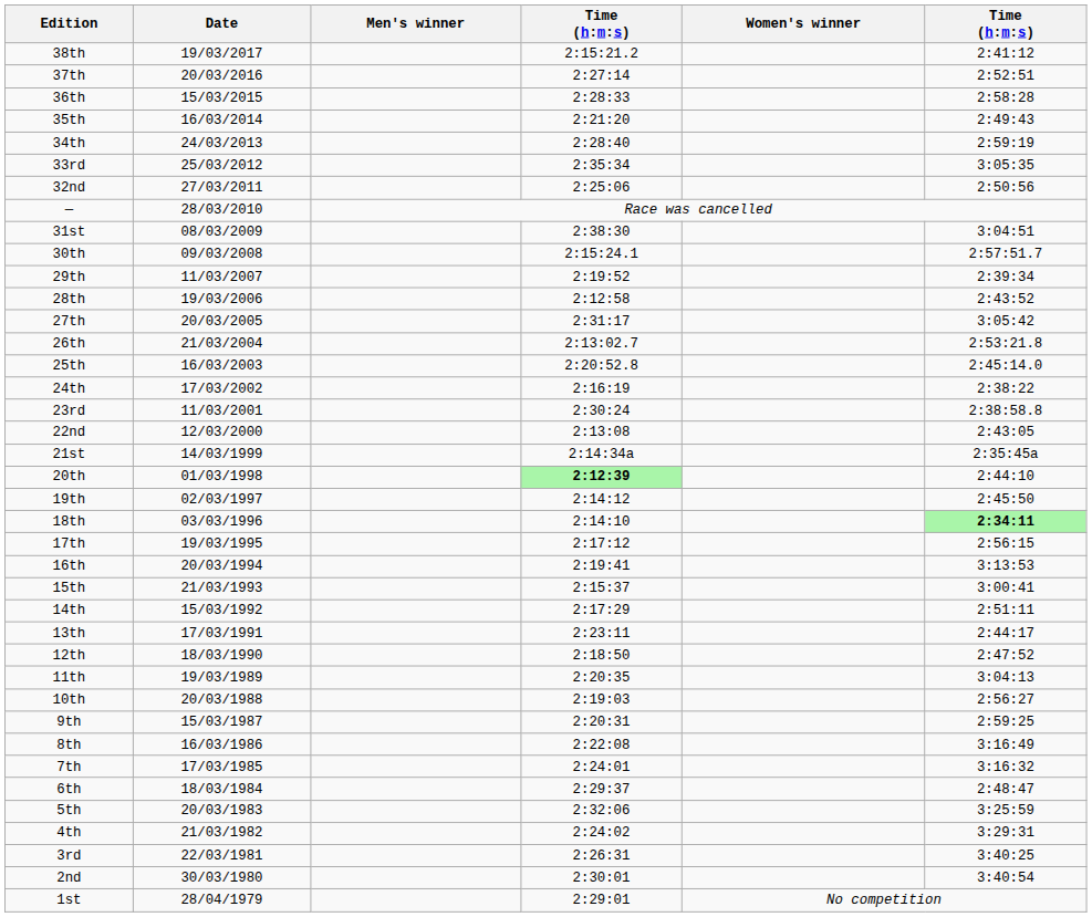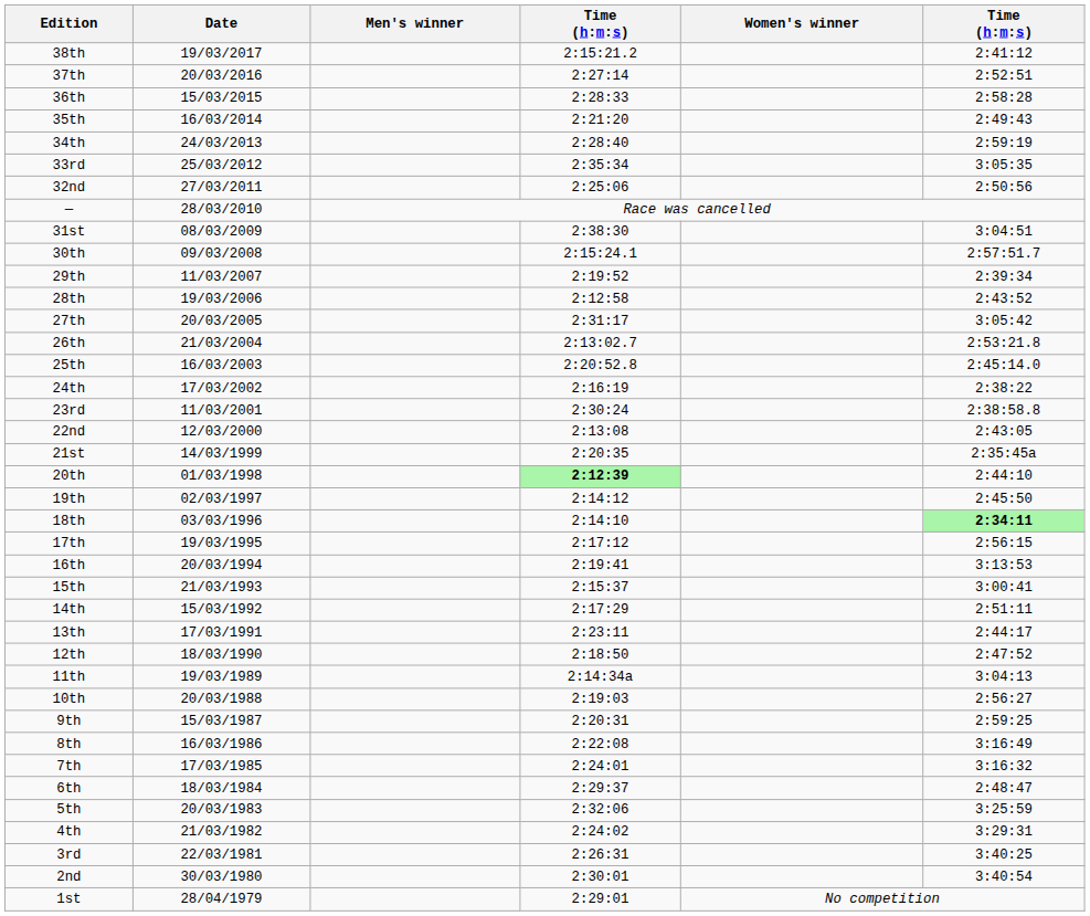 <table class="wikitable sortable" style=" text-align:center; font-size:100%;" width="65%">
 <tr>
 <th>Edition</th>
 <th>Date</th>
 <th>Men's winner</th>
 <th>Time<br>(<a href='#'>h</a>:<a href='#'>m</a>:<a href='#'>s</a>)</th>
 <th>Women's winner</th>
 <th>Time<br>(<a href='#'>h</a>:<a href='#'>m</a>:<a href='#'>s</a>)</th>
 </tr>
 <tr>
 <td>38th</td>
 <td>19/03/2017</td>
 <td align=left></td>
 <td>2:15:21.2</td>
 <td align=left></td>
 <td>2:41:12</td>
 </tr>
 <tr>
 <td>37th</td>
 <td>20/03/2016</td>
 <td align=left></td>
 <td>2:27:14</td>
 <td align=left></td>
 <td>2:52:51</td>
 </tr>
 <tr>
 <td>36th</td>
 <td>15/03/2015</td>
 <td align=left></td>
 <td>2:28:33</td>
 <td align=left></td>
 <td>2:58:28</td>
 </tr>
 <tr>
 <td>35th</td>
 <td>16/03/2014</td>
 <td align=left></td>
 <td>2:21:20</td>
 <td align=left></td>
 <td>2:49:43</td>
 </tr>
 <tr>
 <td>34th</td>
 <td>24/03/2013</td>
 <td align=left></td>
 <td>2:28:40</td>
 <td align=left></td>
 <td>2:59:19</td>
 </tr>
 <tr>
 <td>33rd</td>
 <td>25/03/2012</td>
 <td align=left></td>
 <td>2:35:34</td>
 <td align=left></td>
 <td>3:05:35</td>
 </tr>
 <tr>
 <td>32nd</td>
 <td>27/03/2011</td>
 <td align=left></td>
 <td>2:25:06</td>
 <td align=left></td>
 <td>2:50:56</td>
 </tr>
 <tr>
 <td>—</td>
 <td>28/03/2010</td>
 <td colspan=4><em>Race was cancelled</em></td>
 </tr>
 <tr>
 <td>31st</td>
 <td>08/03/2009</td>
 <td align=left></td>
 <td>2:38:30</td>
 <td align=left></td>
 <td>3:04:51</td>
 </tr>
 <tr>
 <td>30th</td>
 <td>09/03/2008</td>
 <td align=left></td>
 <td>2:15:24.1</td>
 <td align=left></td>
 <td>2:57:51.7</td>
 </tr>
 <tr>
 <td>29th</td>
 <td>11/03/2007</td>
 <td align=left></td>
 <td>2:19:52</td>
 <td align=left></td>
 <td>2:39:34</td>
 </tr>
 <tr>
 <td>28th</td>
 <td>19/03/2006</td>
 <td align=left></td>
 <td>2:12:58</td>
 <td align=left></td>
 <td>2:43:52</td>
 </tr>
 <tr>
 <td>27th</td>
 <td>20/03/2005</td>
 <td align=left></td>
 <td>2:31:17</td>
 <td align=left></td>
 <td>3:05:42</td>
 </tr>
 <tr>
 <td>26th</td>
 <td>21/03/2004</td>
 <td align=left></td>
 <td>2:13:02.7</td>
 <td align=left></td>
 <td>2:53:21.8</td>
 </tr>
 <tr>
 <td>25th</td>
 <td>16/03/2003</td>
 <td align=left></td>
 <td>2:20:52.8</td>
 <td align=left></td>
 <td>2:45:14.0</td>
 </tr>
 <tr>
 <td>24th</td>
 <td>17/03/2002</td>
 <td align=left></td>
 <td>2:16:19</td>
 <td align=left></td>
 <td>2:38:22</td>
 </tr>
 <tr>
 <td>23rd</td>
 <td>11/03/2001</td>
 <td align=left></td>
 <td>2:30:24</td>
 <td align=left></td>
 <td>2:38:58.8</td>
 </tr>
 <tr>
 <td>22nd</td>
 <td>12/03/2000</td>
 <td align=left></td>
 <td>2:13:08</td>
 <td align=left></td>
 <td>2:43:05</td>
 </tr>
 <tr>
 <td>21st</td>
 <td>14/03/1999</td>
 <td align=left></td>
-<td>2:14:34a</td>
+<td>2:20:35</td>
 <td align=left></td>
 <td>2:35:45a</td>
 </tr>
 <tr>
 <td>20th</td>
 <td>01/03/1998</td>
 <td align=left></td>
 <td bgcolor=#A9F5A9><strong>2:12:39</strong></td>
 <td align=left></td>
 <td>2:44:10</td>
 </tr>
 <tr>
 <td>19th</td>
 <td>02/03/1997</td>
 <td align=left></td>
 <td>2:14:12</td>
 <td align=left></td>
 <td>2:45:50</td>
 </tr>
 <tr>
 <td>18th</td>
 <td>03/03/1996</td>
 <td align=left></td>
 <td>2:14:10</td>
 <td align=left></td>
 <td bgcolor=#A9F5A9><strong>2:34:11</strong></td>
 </tr>
 <tr>
 <td>17th</td>
 <td>19/03/1995</td>
 <td align=left></td>
 <td>2:17:12</td>
 <td align=left></td>
 <td>2:56:15</td>
 </tr>
 <tr>
 <td>16th</td>
 <td>20/03/1994</td>
 <td align=left></td>
 <td>2:19:41</td>
 <td align=left></td>
 <td>3:13:53</td>
 </tr>
 <tr>
 <td>15th</td>
 <td>21/03/1993</td>
 <td align=left></td>
 <td>2:15:37</td>
 <td align=left></td>
 <td>3:00:41</td>
 </tr>
 <tr>
 <td>14th</td>
 <td>15/03/1992</td>
 <td align=left></td>
 <td>2:17:29</td>
 <td align=left></td>
 <td>2:51:11</td>
 </tr>
 <tr>
 <td>13th</td>
 <td>17/03/1991</td>
 <td align=left></td>
 <td>2:23:11</td>
 <td align=left></td>
 <td>2:44:17</td>
 </tr>
 <tr>
 <td>12th</td>
 <td>18/03/1990</td>
 <td align=left></td>
 <td>2:18:50</td>
 <td align=left></td>
 <td>2:47:52</td>
 </tr>
 <tr>
 <td>11th</td>
 <td>19/03/1989</td>
 <td align=left></td>
-<td>2:20:35</td>
+<td>2:14:34a</td>
 <td align=left></td>
 <td>3:04:13</td>
 </tr>
 <tr>
 <td>10th</td>
 <td>20/03/1988</td>
 <td align=left></td>
 <td>2:19:03</td>
 <td align=left></td>
 <td>2:56:27</td>
 </tr>
 <tr>
 <td>9th</td>
 <td>15/03/1987</td>
 <td align=left></td>
 <td>2:20:31</td>
 <td align=left></td>
 <td>2:59:25</td>
 </tr>
 <tr>
 <td>8th</td>
 <td>16/03/1986</td>
 <td align=left></td>
 <td>2:22:08</td>
 <td align=left></td>
 <td>3:16:49</td>
 </tr>
 <tr>
 <td>7th</td>
 <td>17/03/1985</td>
 <td align=left></td>
 <td>2:24:01</td>
 <td align=left></td>
 <td>3:16:32</td>
 </tr>
 <tr>
 <td>6th</td>
 <td>18/03/1984</td>
 <td align=left></td>
 <td>2:29:37</td>
 <td align=left></td>
 <td>2:48:47</td>
 </tr>
 <tr>
 <td>5th</td>
 <td>20/03/1983</td>
 <td align=left></td>
 <td>2:32:06</td>
 <td align=left></td>
 <td>3:25:59</td>
 </tr>
 <tr>
 <td>4th</td>
 <td>21/03/1982</td>
 <td align=left></td>
 <td>2:24:02</td>
 <td align=left></td>
 <td>3:29:31</td>
 </tr>
 <tr>
 <td>3rd</td>
 <td>22/03/1981</td>
 <td align=left></td>
 <td>2:26:31</td>
 <td align=left></td>
 <td>3:40:25</td>
 </tr>
 <tr>
 <td>2nd</td>
 <td>30/03/1980</td>
 <td align=left></td>
 <td>2:30:01</td>
 <td align=left></td>
 <td>3:40:54</td>
 </tr>
 <tr>
 <td>1st</td>
 <td>28/04/1979</td>
 <td align=left></td>
 <td>2:29:01</td>
 <td colspan=2><em>No competition</em></td>
 </tr>
 </table>
